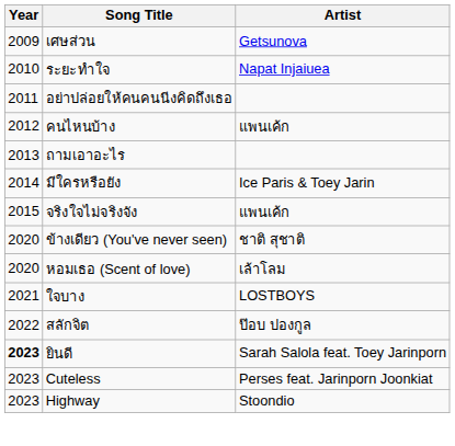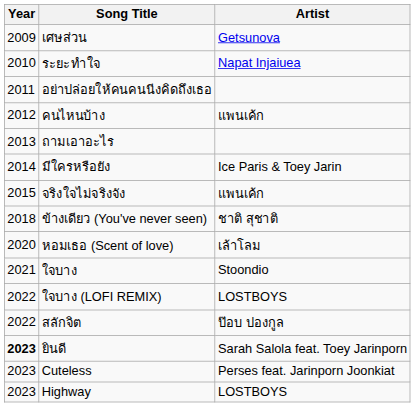 <table class="wikitable">
 <tr>
 <th>Year</th>
 <th>Song Title</th>
 <th>Artist</th>
 </tr>
 <tr>
 <td>2009</td>
 <td>เศษส่วน</td>
 <td><a href='#'>Getsunova</a></td>
 </tr>
 <tr>
 <td>2010</td>
 <td>ระยะทำใจ</td>
 <td><a href='#'>Napat Injaiuea</a></td>
 </tr>
 <tr>
 <td>2011</td>
 <td>อย่าปล่อยให้คนคนนีงคิดถึงเธอ</td>
 <td></td>
 </tr>
 <tr>
 <td>2012</td>
 <td>คนไหนบ้าง</td>
 <td>แพนเค้ก</td>
 </tr>
 <tr>
 <td>2013</td>
 <td>ถามเอาอะไร</td>
 <td></td>
 </tr>
 <tr>
 <td>2014</td>
 <td>มีใครหรือยัง</td>
 <td>Ice Paris & Toey Jarin</td>
 </tr>
 <tr>
 <td>2015</td>
 <td>จริงใจไม่จริงจัง</td>
 <td>แพนเค้ก</td>
 </tr>
 <tr>
-<td>2020</td>
+<td>2018</td>
 <td>ข้างเดียว (You've never seen)</td>
 <td>ชาติ สุชาติ</td>
 </tr>
 <tr>
 <td>2020</td>
 <td>หอมเธอ (Scent of love)</td>
 <td>เล้าโลม</td>
 </tr>
 <tr>
 <td>2021</td>
 <td>ใจบาง</td>
+<td>Stoondio</td>
+</tr>
+<tr>
+<td>2022</td>
+<td>ใจบาง (LOFI REMIX)</td>
 <td>LOSTBOYS</td>
 </tr>
 <tr>
 <td>2022</td>
 <td>สลักจิต</td>
 <td>ป๊อบ ปองกูล</td>
 </tr>
 <tr>
 <td><strong>2023</strong></td>
 <td>ยินดี</td>
 <td>Sarah Salola feat. Toey Jarinporn</td>
 </tr>
 <tr>
 <td>2023</td>
 <td>Cuteless</td>
 <td>Perses feat. Jarinporn Joonkiat</td>
 </tr>
 <tr>
 <td>2023</td>
 <td>Highway</td>
-<td>Stoondio</td>
+<td>LOSTBOYS</td>
 </tr>
 </table>
